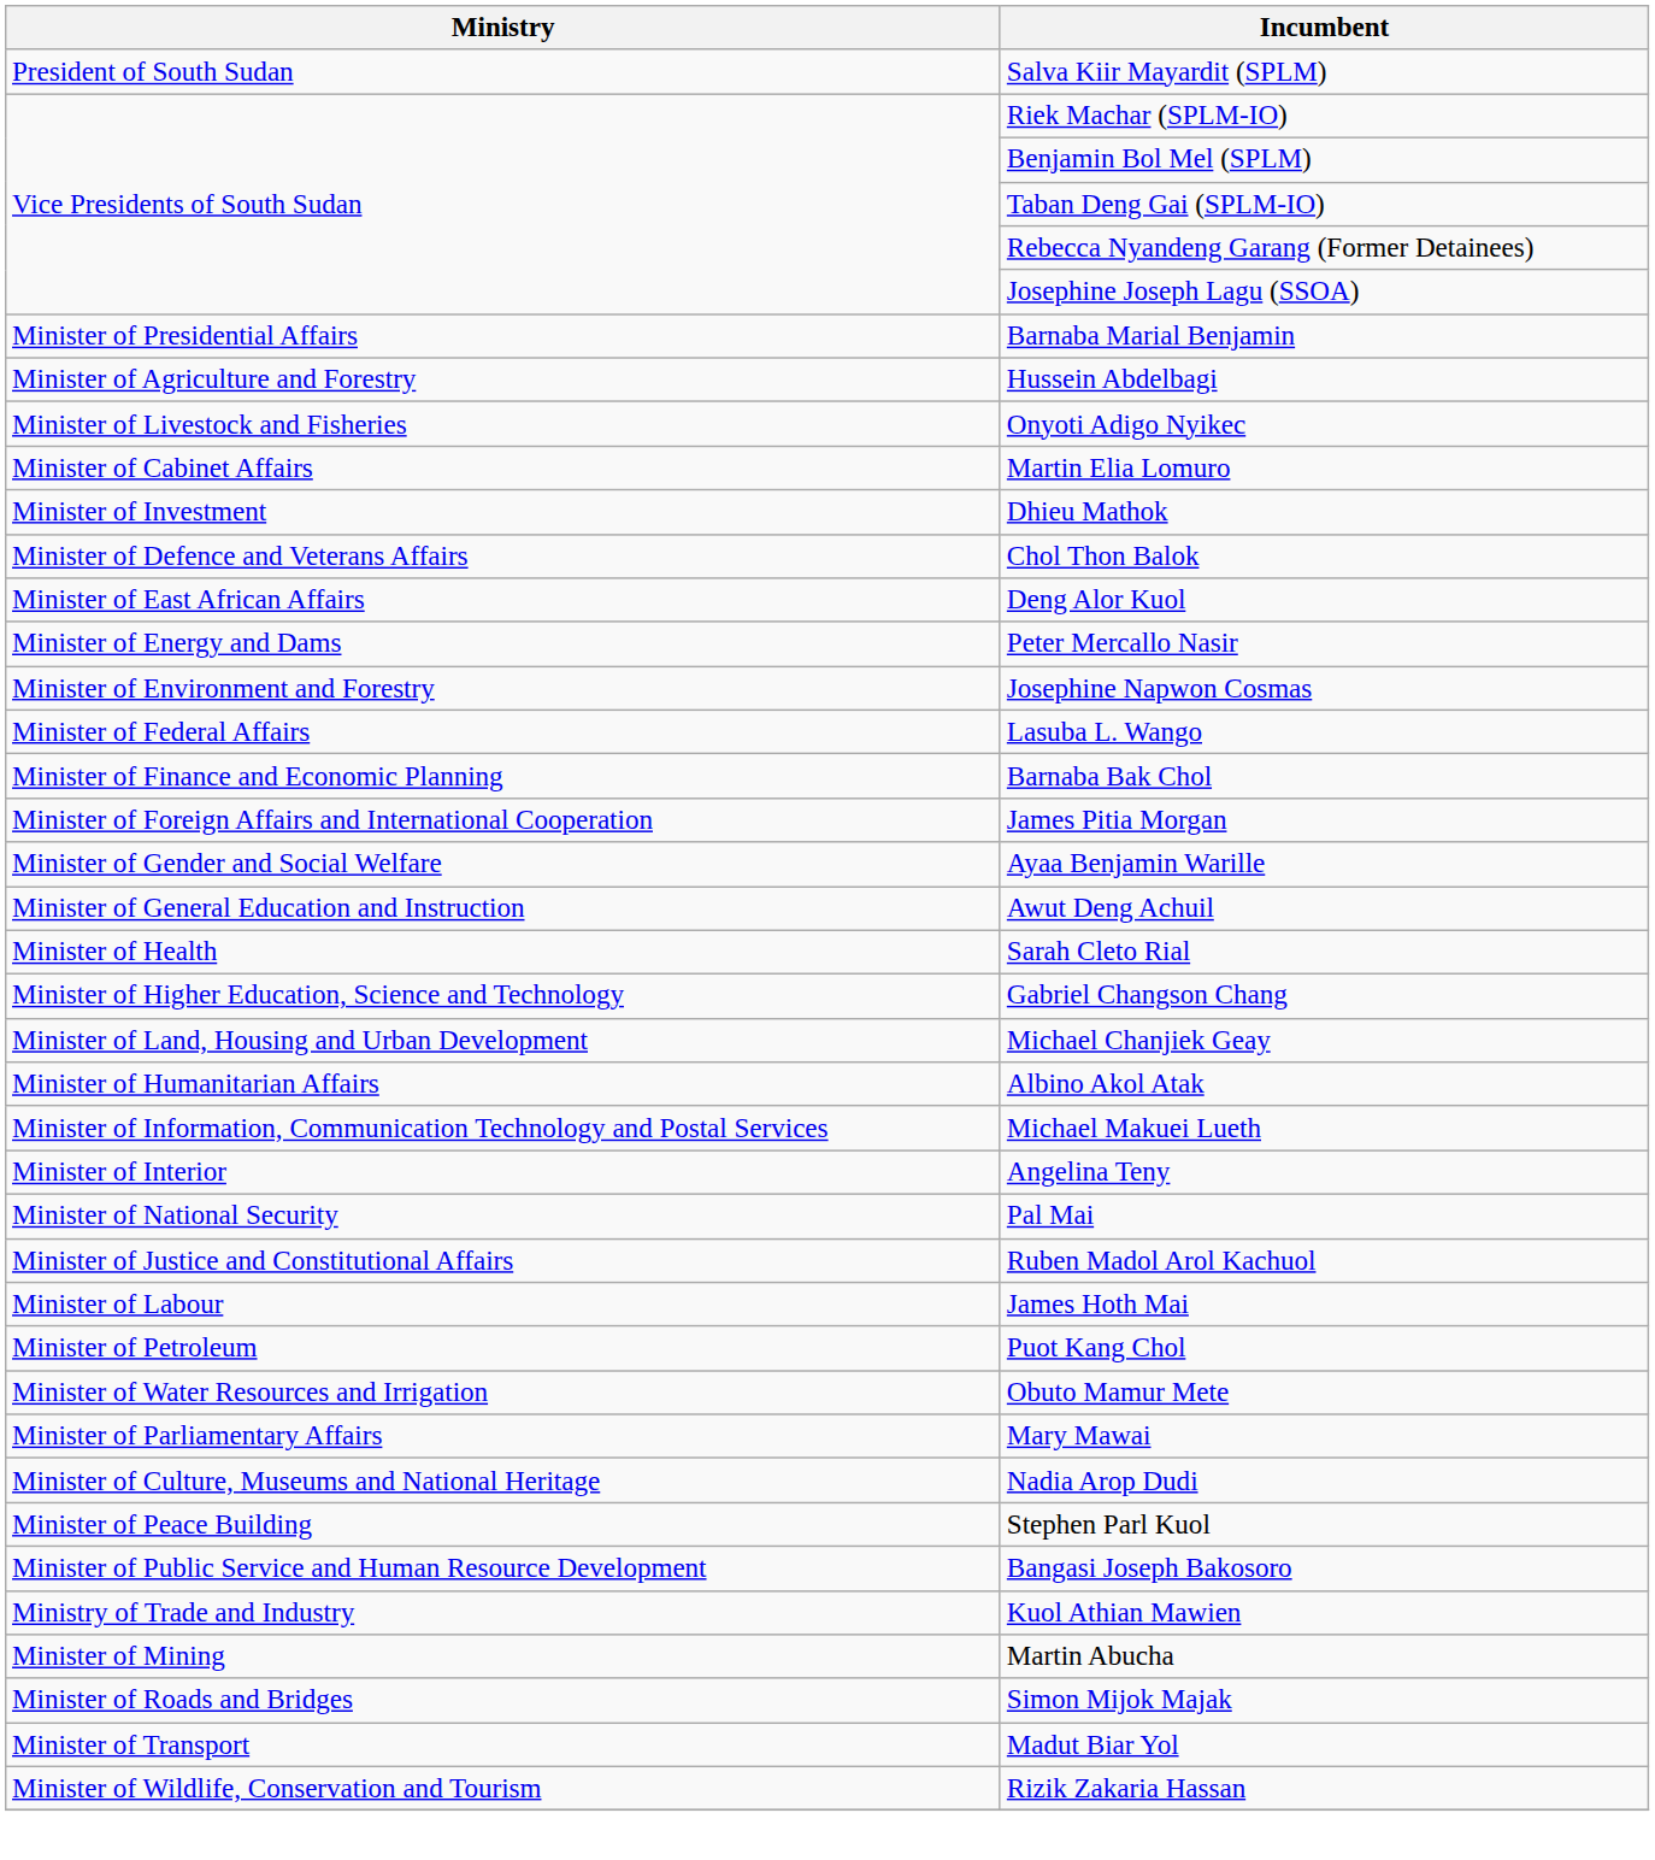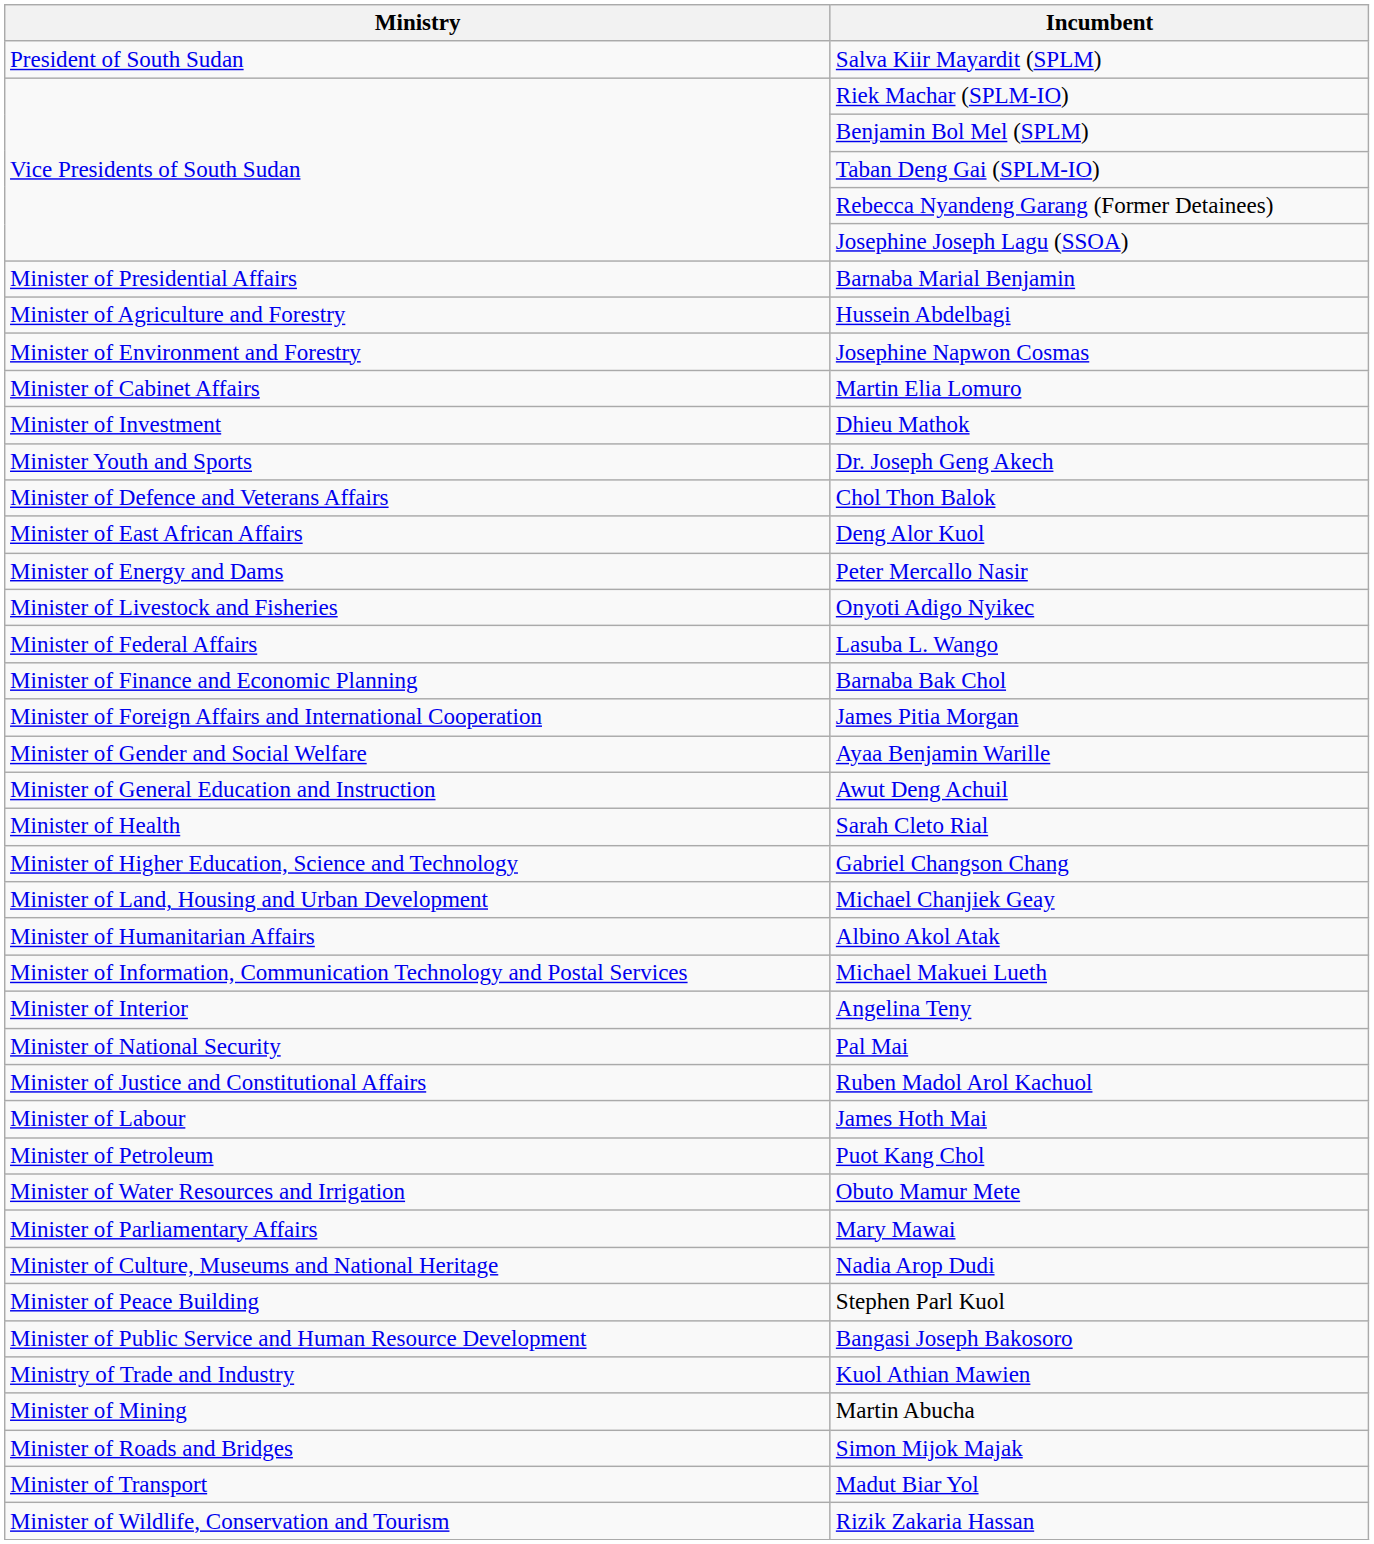 <table class="wikitable" style="width:75%">
 <tr>
 <th>Ministry</th>
 <th>Incumbent</th>
 </tr>
 <tr General Salva Kiir Mayardit>
 <td><a href='#'>President of South Sudan</a></td>
 <td><a href='#'>Salva Kiir Mayardit</a> (<a href='#'>SPLM</a>)</td>
 </tr>
 <tr>
 <td rowspan="5"><a href='#'>Vice Presidents of South Sudan</a></td>
 <td><a href='#'>Riek Machar</a> (<a href='#'>SPLM-IO</a>)</td>
 </tr>
 <tr>
 <td><a href='#'>Benjamin Bol Mel</a> (<a href='#'>SPLM</a>)</td>
 </tr>
 <tr>
 <td><a href='#'>Taban Deng Gai</a> (<a href='#'>SPLM-IO</a>)</td>
 </tr>
 <tr>
 <td><a href='#'>Rebecca Nyandeng Garang</a> (Former Detainees)</td>
 </tr>
 <tr>
 <td><a href='#'>Josephine Joseph Lagu</a> (<a href='#'>SSOA</a>)</td>
 </tr>
 <tr>
 <td><a href='#'>Minister of Presidential Affairs</a></td>
 <td><a href='#'>Barnaba Marial Benjamin</a></td>
 </tr>
 <tr>
 <td><a href='#'>Minister of Agriculture and Forestry</a></td>
 <td><a href='#'>Hussein Abdelbagi</a></td>
 </tr>
 <tr>
-<td><a href='#'>Minister of Livestock and Fisheries</a></td>
-<td><a href='#'>Onyoti Adigo Nyikec</a></td>
+<td><a href='#'>Minister of Environment and Forestry</a></td>
+<td><a href='#'>Josephine Napwon Cosmas</a></td>
 </tr>
 <tr>
 <td><a href='#'>Minister of Cabinet Affairs</a></td>
 <td><a href='#'>Martin Elia Lomuro</a></td>
 </tr>
 <tr>
 <td><a href='#'>Minister of Investment</a></td>
 <td><a href='#'>Dhieu Mathok</a></td>
+</tr>
+<tr>
+<td><a href='#'>Minister Youth and Sports</a></td>
+<td><a href='#'>Dr. Joseph Geng Akech</a></td>
 </tr>
 <tr>
 <td><a href='#'>Minister of Defence and Veterans Affairs</a></td>
 <td><a href='#'>Chol Thon Balok</a></td>
 </tr>
 <tr>
 <td><a href='#'>Minister of East African Affairs</a></td>
 <td><a href='#'>Deng Alor Kuol</a></td>
 </tr>
 <tr>
 <td><a href='#'>Minister of Energy and Dams</a></td>
 <td><a href='#'>Peter Mercallo Nasir</a></td>
 </tr>
 <tr>
-<td><a href='#'>Minister of Environment and Forestry</a></td>
-<td><a href='#'>Josephine Napwon Cosmas</a></td>
+<td><a href='#'>Minister of Livestock and Fisheries</a></td>
+<td><a href='#'>Onyoti Adigo Nyikec</a></td>
 </tr>
 <tr>
 <td><a href='#'>Minister of Federal Affairs</a></td>
 <td><a href='#'>Lasuba L. Wango</a></td>
 </tr>
 <tr>
 <td><a href='#'>Minister of Finance and Economic Planning</a></td>
 <td><a href='#'>Barnaba Bak Chol</a></td>
 </tr>
 <tr>
 <td><a href='#'>Minister of Foreign Affairs and International Cooperation</a></td>
 <td><a href='#'>James Pitia Morgan</a></td>
 </tr>
 <tr>
 <td><a href='#'>Minister of Gender and Social Welfare</a></td>
 <td><a href='#'>Ayaa Benjamin Warille</a></td>
 </tr>
 <tr>
 <td><a href='#'>Minister of General Education and Instruction</a></td>
 <td><a href='#'>Awut Deng Achuil</a></td>
 </tr>
 <tr>
 <td><a href='#'>Minister of Health</a></td>
 <td><a href='#'>Sarah Cleto Rial</a></td>
 </tr>
 <tr>
 <td><a href='#'>Minister of Higher Education, Science and Technology</a></td>
 <td><a href='#'>Gabriel Changson Chang</a></td>
 </tr>
 <tr>
 <td><a href='#'>Minister of Land, Housing and Urban Development</a></td>
 <td><a href='#'>Michael Chanjiek Geay</a></td>
 </tr>
 <tr>
 <td><a href='#'>Minister of Humanitarian Affairs</a></td>
 <td><a href='#'>Albino Akol Atak</a></td>
 </tr>
 <tr>
 <td><a href='#'>Minister of Information, Communication Technology and Postal Services</a></td>
 <td><a href='#'>Michael Makuei Lueth</a></td>
 </tr>
 <tr>
 <td><a href='#'>Minister of Interior</a></td>
 <td><a href='#'>Angelina Teny</a></td>
 </tr>
 <tr>
 <td><a href='#'>Minister of National Security</a></td>
 <td><a href='#'>Pal Mai</a></td>
 </tr>
 <tr>
 <td><a href='#'>Minister of Justice and Constitutional Affairs</a></td>
 <td><a href='#'>Ruben Madol Arol Kachuol</a></td>
 </tr>
 <tr>
 <td><a href='#'>Minister of Labour</a></td>
 <td><a href='#'>James Hoth Mai</a></td>
 </tr>
 <tr>
 <td><a href='#'>Minister of Petroleum</a></td>
 <td><a href='#'>Puot Kang Chol</a></td>
 </tr>
 <tr>
 <td><a href='#'>Minister of Water Resources and Irrigation</a></td>
 <td><a href='#'>Obuto Mamur Mete</a></td>
 </tr>
 <tr>
 <td><a href='#'>Minister of Parliamentary Affairs</a></td>
 <td><a href='#'>Mary Mawai</a></td>
 </tr>
 <tr>
 <td><a href='#'>Minister of Culture, Museums and National Heritage</a></td>
 <td><a href='#'>Nadia Arop Dudi</a></td>
 </tr>
 <tr>
 <td><a href='#'>Minister of Peace Building</a></td>
 <td>Stephen Parl Kuol</td>
 </tr>
 <tr>
 <td><a href='#'>Minister of Public Service and Human Resource Development</a></td>
 <td><a href='#'>Bangasi Joseph Bakosoro</a></td>
 </tr>
 <tr>
 <td><a href='#'>Ministry of Trade and Industry</a></td>
 <td><a href='#'>Kuol Athian Mawien</a></td>
 </tr>
 <tr>
 <td><a href='#'>Minister of Mining</a></td>
 <td>Martin Abucha</td>
 </tr>
 <tr>
 <td><a href='#'>Minister of Roads and Bridges</a></td>
 <td><a href='#'>Simon Mijok Majak</a></td>
 </tr>
 <tr>
 <td><a href='#'>Minister of Transport</a></td>
 <td><a href='#'>Madut Biar Yol</a></td>
 </tr>
 <tr>
 <td><a href='#'>Minister of Wildlife, Conservation and Tourism</a></td>
 <td><a href='#'>Rizik Zakaria Hassan</a></td>
 </tr>
 <tr>
 </tr>
 </table>
